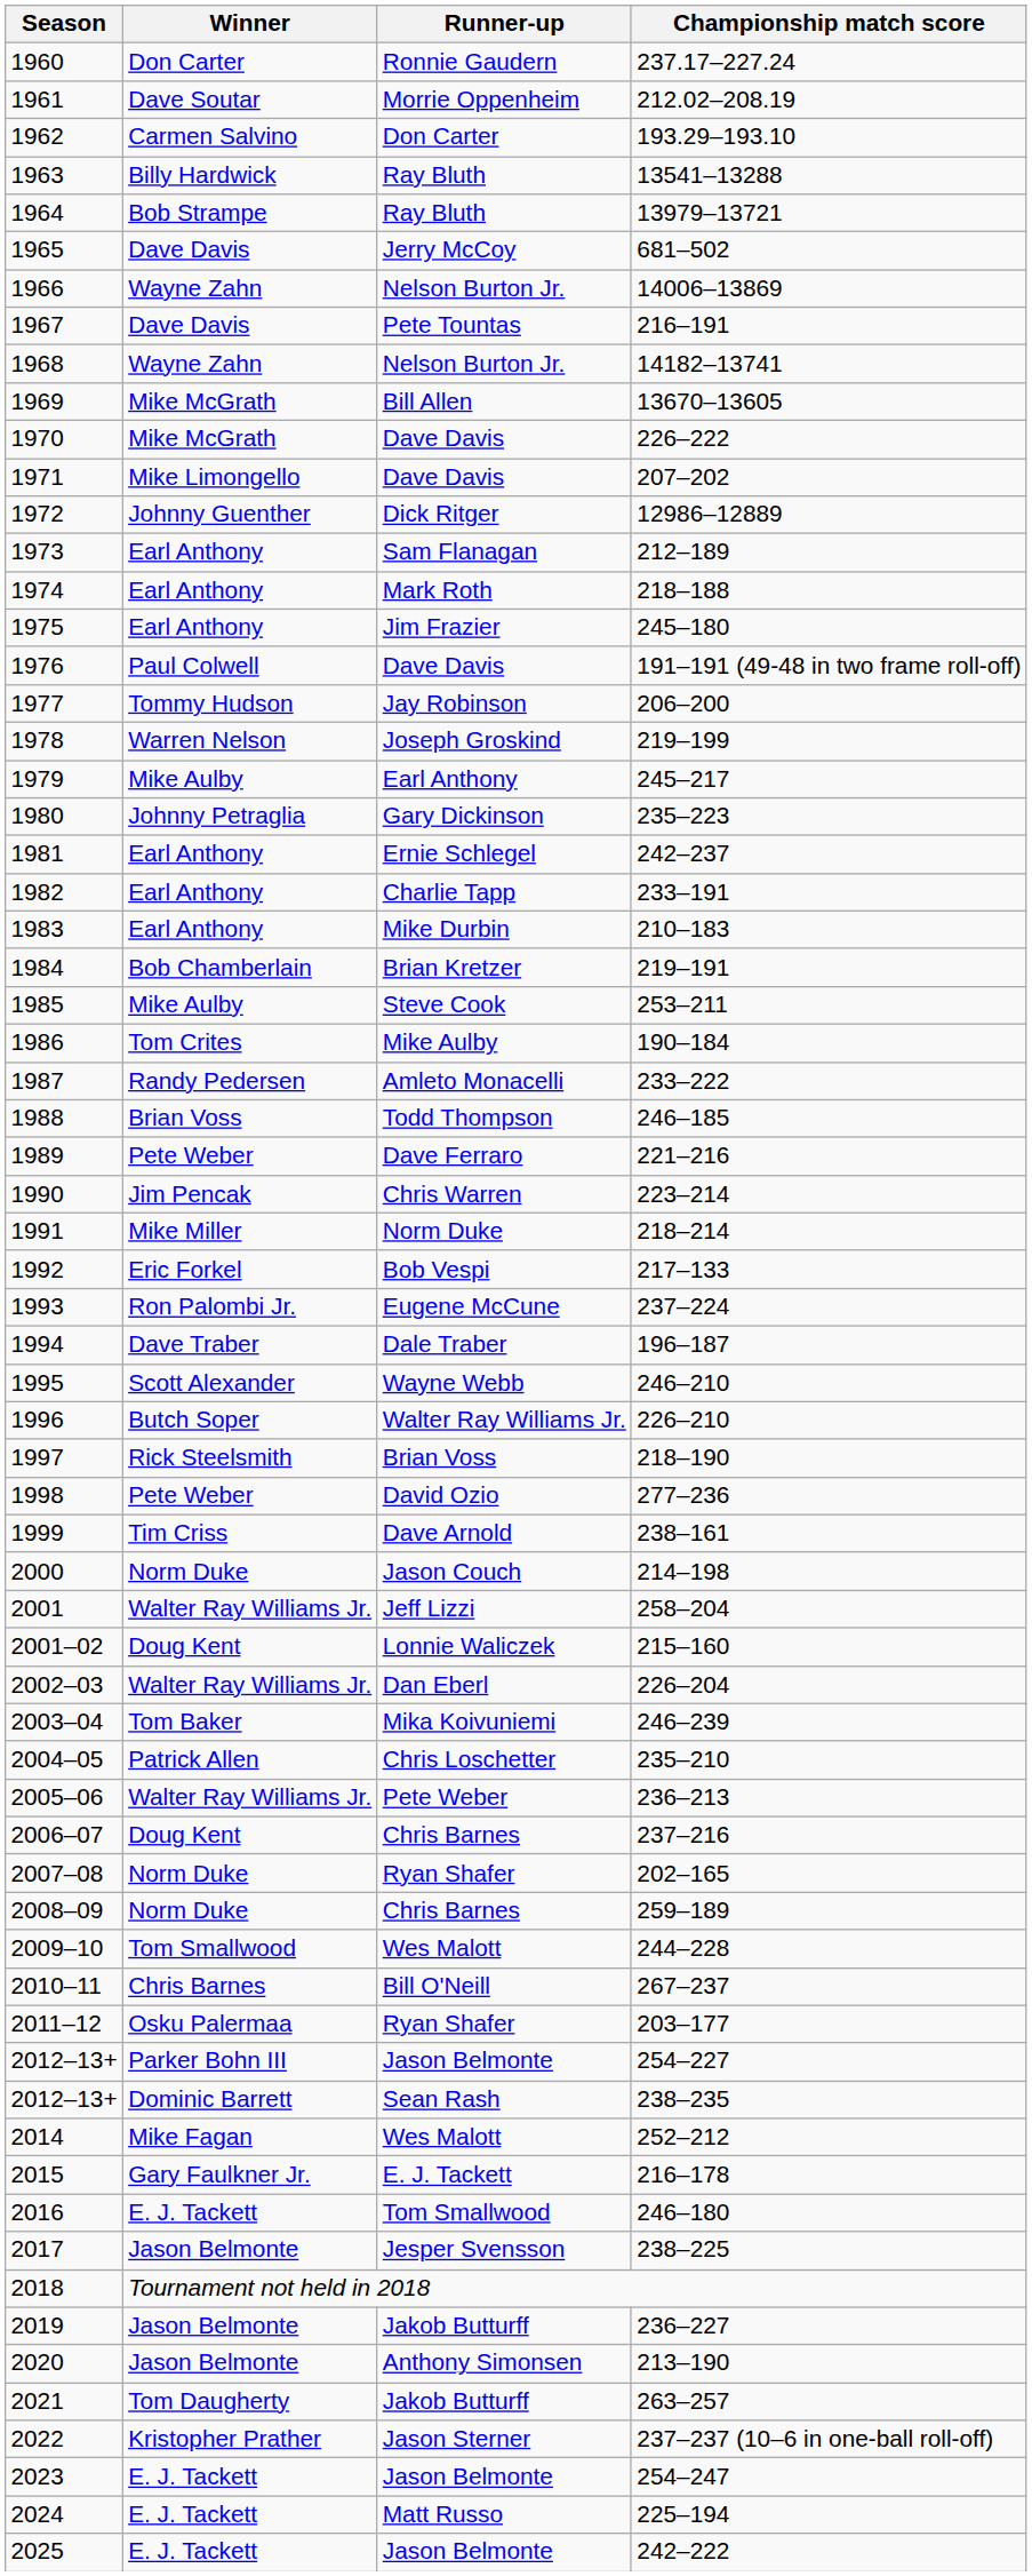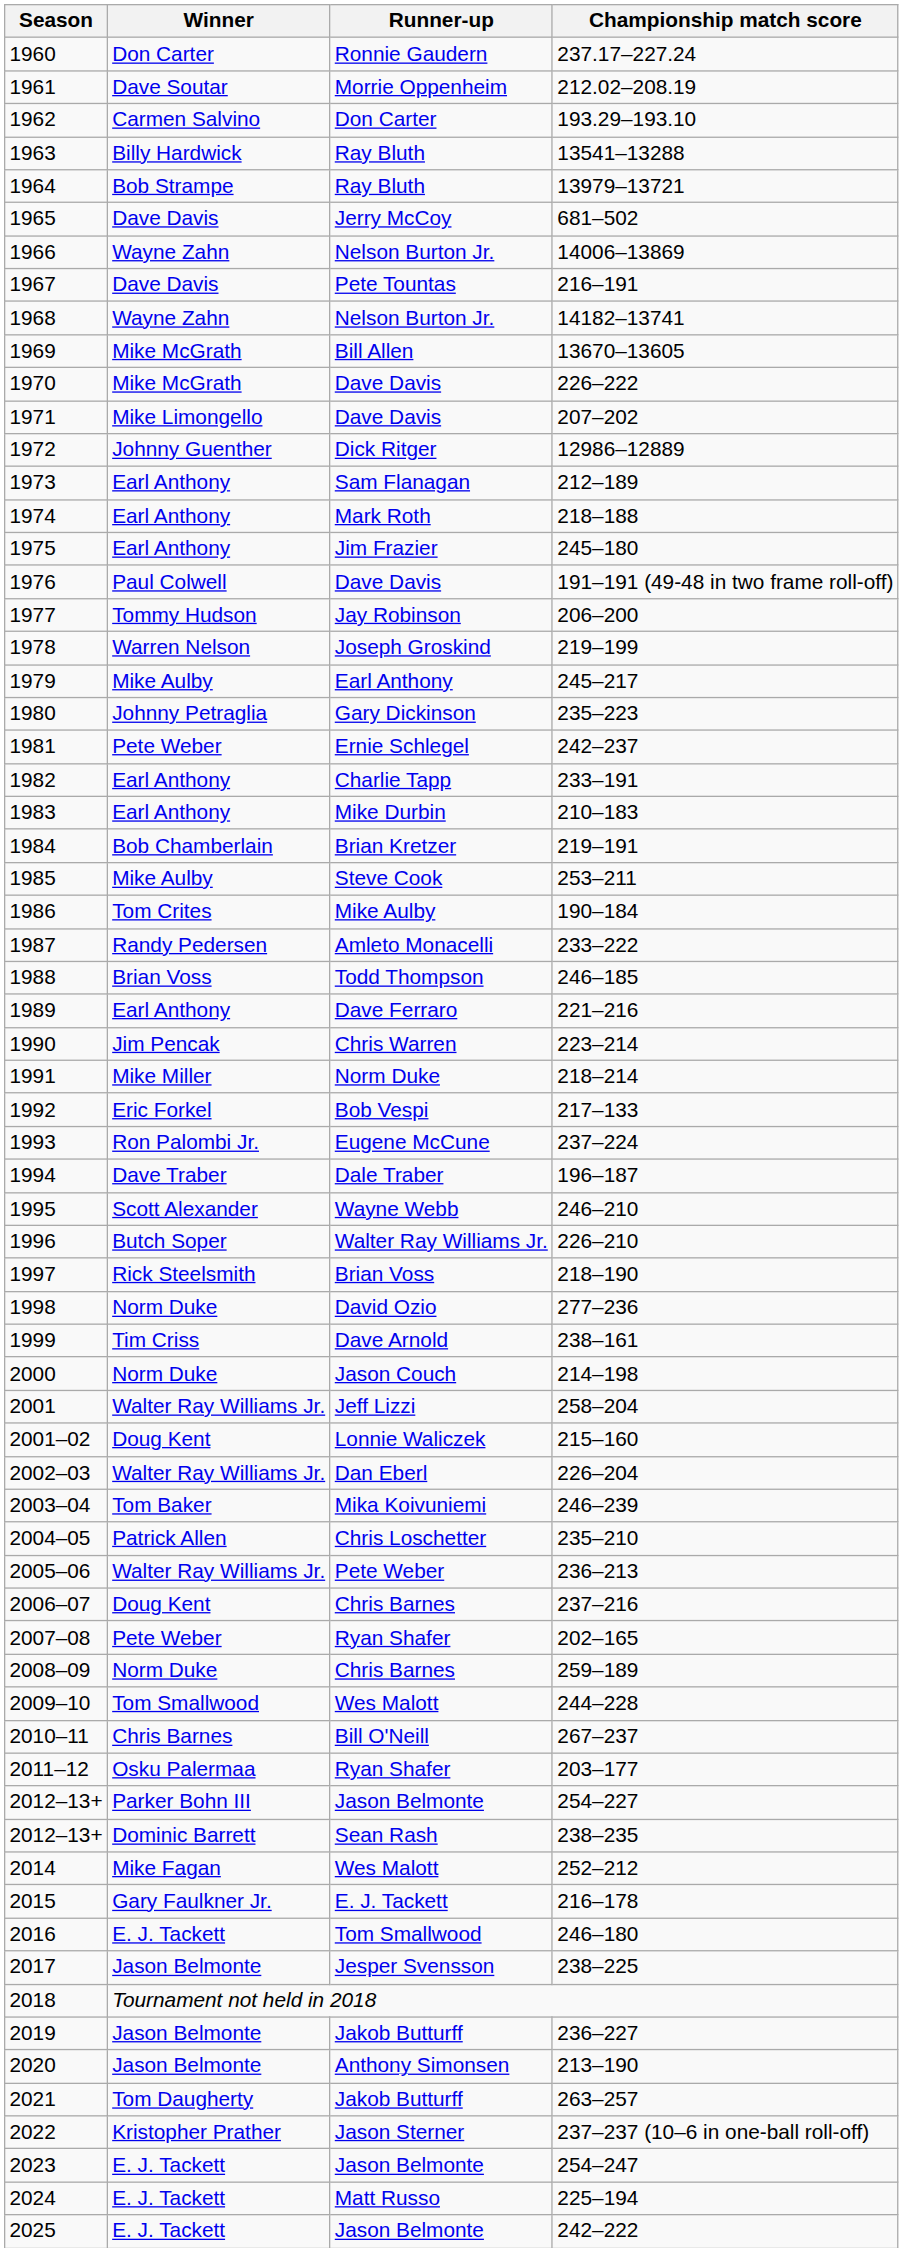 <table class="wikitable">
 <tr>
 <th>Season</th>
 <th>Winner</th>
 <th>Runner-up</th>
 <th>Championship match score</th>
 </tr>
 <tr>
 <td>1960</td>
 <td><a href='#'>Don Carter</a></td>
 <td><a href='#'>Ronnie Gaudern</a></td>
 <td>237.17–227.24</td>
 </tr>
 <tr>
 <td>1961</td>
 <td><a href='#'>Dave Soutar</a></td>
 <td><a href='#'>Morrie Oppenheim</a></td>
 <td>212.02–208.19</td>
 </tr>
 <tr>
 <td>1962</td>
 <td><a href='#'>Carmen Salvino</a></td>
 <td><a href='#'>Don Carter</a></td>
 <td>193.29–193.10</td>
 </tr>
 <tr>
 <td>1963</td>
 <td><a href='#'>Billy Hardwick</a></td>
 <td><a href='#'>Ray Bluth</a></td>
 <td>13541–13288</td>
 </tr>
 <tr>
 <td>1964</td>
 <td><a href='#'>Bob Strampe</a></td>
 <td><a href='#'>Ray Bluth</a></td>
 <td>13979–13721</td>
 </tr>
 <tr>
 <td>1965</td>
 <td><a href='#'>Dave Davis</a></td>
 <td><a href='#'>Jerry McCoy</a></td>
 <td>681–502</td>
 </tr>
 <tr>
 <td>1966</td>
 <td><a href='#'>Wayne Zahn</a></td>
 <td><a href='#'>Nelson Burton Jr.</a></td>
 <td>14006–13869</td>
 </tr>
 <tr>
 <td>1967</td>
 <td><a href='#'>Dave Davis</a></td>
 <td><a href='#'>Pete Tountas</a></td>
 <td>216–191</td>
 </tr>
 <tr>
 <td>1968</td>
 <td><a href='#'>Wayne Zahn</a></td>
 <td><a href='#'>Nelson Burton Jr.</a></td>
 <td>14182–13741</td>
 </tr>
 <tr>
 <td>1969</td>
 <td><a href='#'>Mike McGrath</a></td>
 <td><a href='#'>Bill Allen</a></td>
 <td>13670–13605</td>
 </tr>
 <tr>
 <td>1970</td>
 <td><a href='#'>Mike McGrath</a></td>
 <td><a href='#'>Dave Davis</a></td>
 <td>226–222</td>
 </tr>
 <tr>
 <td>1971</td>
 <td><a href='#'>Mike Limongello</a></td>
 <td><a href='#'>Dave Davis</a></td>
 <td>207–202</td>
 </tr>
 <tr>
 <td>1972</td>
 <td><a href='#'>Johnny Guenther</a></td>
 <td><a href='#'>Dick Ritger</a></td>
 <td>12986–12889</td>
 </tr>
 <tr>
 <td>1973</td>
 <td><a href='#'>Earl Anthony</a></td>
 <td><a href='#'>Sam Flanagan</a></td>
 <td>212–189</td>
 </tr>
 <tr>
 <td>1974</td>
 <td><a href='#'>Earl Anthony</a></td>
 <td><a href='#'>Mark Roth</a></td>
 <td>218–188</td>
 </tr>
 <tr>
 <td>1975</td>
 <td><a href='#'>Earl Anthony</a></td>
 <td><a href='#'>Jim Frazier</a></td>
 <td>245–180</td>
 </tr>
 <tr>
 <td>1976</td>
 <td><a href='#'>Paul Colwell</a></td>
 <td><a href='#'>Dave Davis</a></td>
 <td>191–191 (49-48 in two frame roll-off)</td>
 </tr>
 <tr>
 <td>1977</td>
 <td><a href='#'>Tommy Hudson</a></td>
 <td><a href='#'>Jay Robinson</a></td>
 <td>206–200</td>
 </tr>
 <tr>
 <td>1978</td>
 <td><a href='#'>Warren Nelson</a></td>
 <td><a href='#'>Joseph Groskind</a></td>
 <td>219–199</td>
 </tr>
 <tr>
 <td>1979</td>
 <td><a href='#'>Mike Aulby</a></td>
 <td><a href='#'>Earl Anthony</a></td>
 <td>245–217</td>
 </tr>
 <tr>
 <td>1980</td>
 <td><a href='#'>Johnny Petraglia</a></td>
 <td><a href='#'>Gary Dickinson</a></td>
 <td>235–223</td>
 </tr>
 <tr>
 <td>1981</td>
-<td><a href='#'>Earl Anthony</a></td>
+<td><a href='#'>Pete Weber</a></td>
 <td><a href='#'>Ernie Schlegel</a></td>
 <td>242–237</td>
 </tr>
 <tr>
 <td>1982</td>
 <td><a href='#'>Earl Anthony</a></td>
 <td><a href='#'>Charlie Tapp</a></td>
 <td>233–191</td>
 </tr>
 <tr>
 <td>1983</td>
 <td><a href='#'>Earl Anthony</a></td>
 <td><a href='#'>Mike Durbin</a></td>
 <td>210–183</td>
 </tr>
 <tr>
 <td>1984</td>
 <td><a href='#'>Bob Chamberlain</a></td>
 <td><a href='#'>Brian Kretzer</a></td>
 <td>219–191</td>
 </tr>
 <tr>
 <td>1985</td>
 <td><a href='#'>Mike Aulby</a></td>
 <td><a href='#'>Steve Cook</a></td>
 <td>253–211</td>
 </tr>
 <tr>
 <td>1986</td>
 <td><a href='#'>Tom Crites</a></td>
 <td><a href='#'>Mike Aulby</a></td>
 <td>190–184</td>
 </tr>
 <tr>
 <td>1987</td>
 <td><a href='#'>Randy Pedersen</a></td>
 <td><a href='#'>Amleto Monacelli</a></td>
 <td>233–222</td>
 </tr>
 <tr>
 <td>1988</td>
 <td><a href='#'>Brian Voss</a></td>
 <td><a href='#'>Todd Thompson</a></td>
 <td>246–185</td>
 </tr>
 <tr>
 <td>1989</td>
-<td><a href='#'>Pete Weber</a></td>
+<td><a href='#'>Earl Anthony</a></td>
 <td><a href='#'>Dave Ferraro</a></td>
 <td>221–216</td>
 </tr>
 <tr>
 <td>1990</td>
 <td><a href='#'>Jim Pencak</a></td>
 <td><a href='#'>Chris Warren</a></td>
 <td>223–214</td>
 </tr>
 <tr>
 <td>1991</td>
 <td><a href='#'>Mike Miller</a></td>
 <td><a href='#'>Norm Duke</a></td>
 <td>218–214</td>
 </tr>
 <tr>
 <td>1992</td>
 <td><a href='#'>Eric Forkel</a></td>
 <td><a href='#'>Bob Vespi</a></td>
 <td>217–133</td>
 </tr>
 <tr>
 <td>1993</td>
 <td><a href='#'>Ron Palombi Jr.</a></td>
 <td><a href='#'>Eugene McCune</a></td>
 <td>237–224</td>
 </tr>
 <tr>
 <td>1994</td>
 <td><a href='#'>Dave Traber</a></td>
 <td><a href='#'>Dale Traber</a></td>
 <td>196–187</td>
 </tr>
 <tr>
 <td>1995</td>
 <td><a href='#'>Scott Alexander</a></td>
 <td><a href='#'>Wayne Webb</a></td>
 <td>246–210</td>
 </tr>
 <tr>
 <td>1996</td>
 <td><a href='#'>Butch Soper</a></td>
 <td><a href='#'>Walter Ray Williams Jr.</a></td>
 <td>226–210</td>
 </tr>
 <tr>
 <td>1997</td>
 <td><a href='#'>Rick Steelsmith</a></td>
 <td><a href='#'>Brian Voss</a></td>
 <td>218–190</td>
 </tr>
 <tr>
 <td>1998</td>
-<td><a href='#'>Pete Weber</a></td>
+<td><a href='#'>Norm Duke</a></td>
 <td><a href='#'>David Ozio</a></td>
 <td>277–236</td>
 </tr>
 <tr>
 <td>1999</td>
 <td><a href='#'>Tim Criss</a></td>
 <td><a href='#'>Dave Arnold</a></td>
 <td>238–161</td>
 </tr>
 <tr>
 <td>2000</td>
 <td><a href='#'>Norm Duke</a></td>
 <td><a href='#'>Jason Couch</a></td>
 <td>214–198</td>
 </tr>
 <tr>
 <td>2001</td>
 <td><a href='#'>Walter Ray Williams Jr.</a></td>
 <td><a href='#'>Jeff Lizzi</a></td>
 <td>258–204</td>
 </tr>
 <tr>
 <td>2001–02</td>
 <td><a href='#'>Doug Kent</a></td>
 <td><a href='#'>Lonnie Waliczek</a></td>
 <td>215–160</td>
 </tr>
 <tr>
 <td>2002–03</td>
 <td><a href='#'>Walter Ray Williams Jr.</a></td>
 <td><a href='#'>Dan Eberl</a></td>
 <td>226–204</td>
 </tr>
 <tr>
 <td>2003–04</td>
 <td><a href='#'>Tom Baker</a></td>
 <td><a href='#'>Mika Koivuniemi</a></td>
 <td>246–239</td>
 </tr>
 <tr>
 <td>2004–05</td>
 <td><a href='#'>Patrick Allen</a></td>
 <td><a href='#'>Chris Loschetter</a></td>
 <td>235–210</td>
 </tr>
 <tr>
 <td>2005–06</td>
 <td><a href='#'>Walter Ray Williams Jr.</a></td>
 <td><a href='#'>Pete Weber</a></td>
 <td>236–213</td>
 </tr>
 <tr>
 <td>2006–07</td>
 <td><a href='#'>Doug Kent</a></td>
 <td><a href='#'>Chris Barnes</a></td>
 <td>237–216</td>
 </tr>
 <tr>
 <td>2007–08</td>
-<td><a href='#'>Norm Duke</a></td>
+<td><a href='#'>Pete Weber</a></td>
 <td><a href='#'>Ryan Shafer</a></td>
 <td>202–165</td>
 </tr>
 <tr>
 <td>2008–09</td>
 <td><a href='#'>Norm Duke</a></td>
 <td><a href='#'>Chris Barnes</a></td>
 <td>259–189</td>
 </tr>
 <tr>
 <td>2009–10</td>
 <td><a href='#'>Tom Smallwood</a></td>
 <td><a href='#'>Wes Malott</a></td>
 <td>244–228</td>
 </tr>
 <tr>
 <td>2010–11</td>
 <td><a href='#'>Chris Barnes</a></td>
 <td><a href='#'>Bill O'Neill</a></td>
 <td>267–237</td>
 </tr>
 <tr>
 <td>2011–12</td>
 <td><a href='#'>Osku Palermaa</a></td>
 <td><a href='#'>Ryan Shafer</a></td>
 <td>203–177</td>
 </tr>
 <tr>
 <td>2012–13+</td>
 <td><a href='#'>Parker Bohn III</a></td>
 <td><a href='#'>Jason Belmonte</a></td>
 <td>254–227</td>
 </tr>
 <tr>
 <td>2012–13+</td>
 <td><a href='#'>Dominic Barrett</a></td>
 <td><a href='#'>Sean Rash</a></td>
 <td>238–235</td>
 </tr>
 <tr>
 <td>2014</td>
 <td><a href='#'>Mike Fagan</a></td>
 <td><a href='#'>Wes Malott</a></td>
 <td>252–212</td>
 </tr>
 <tr>
 <td>2015</td>
 <td><a href='#'>Gary Faulkner Jr.</a></td>
 <td><a href='#'>E. J. Tackett</a></td>
 <td>216–178</td>
 </tr>
 <tr>
 <td>2016</td>
 <td><a href='#'>E. J. Tackett</a></td>
 <td><a href='#'>Tom Smallwood</a></td>
 <td>246–180</td>
 </tr>
 <tr>
 <td>2017</td>
 <td><a href='#'>Jason Belmonte</a></td>
 <td><a href='#'>Jesper Svensson</a></td>
 <td>238–225</td>
 </tr>
 <tr>
 <td>2018</td>
 <td colspan="3"><em>Tournament not held in 2018</em></td>
 </tr>
 <tr>
 <td>2019</td>
 <td><a href='#'>Jason Belmonte</a></td>
 <td><a href='#'>Jakob Butturff</a></td>
 <td>236–227</td>
 </tr>
 <tr>
 <td>2020</td>
 <td><a href='#'>Jason Belmonte</a></td>
 <td><a href='#'>Anthony Simonsen</a></td>
 <td>213–190</td>
 </tr>
 <tr>
 <td>2021</td>
 <td><a href='#'>Tom Daugherty</a></td>
 <td><a href='#'>Jakob Butturff</a></td>
 <td>263–257</td>
 </tr>
 <tr>
 <td>2022</td>
 <td><a href='#'>Kristopher Prather</a></td>
 <td><a href='#'>Jason Sterner</a></td>
 <td>237–237 (10–6 in one-ball roll-off)</td>
 </tr>
 <tr>
 <td>2023</td>
 <td><a href='#'>E. J. Tackett</a></td>
 <td><a href='#'>Jason Belmonte</a></td>
 <td>254–247</td>
 </tr>
 <tr>
 <td>2024</td>
 <td><a href='#'>E. J. Tackett</a></td>
 <td><a href='#'>Matt Russo</a></td>
 <td>225–194</td>
 </tr>
 <tr>
 <td>2025</td>
 <td><a href='#'>E. J. Tackett</a></td>
 <td><a href='#'>Jason Belmonte</a></td>
 <td>242–222</td>
 </tr>
 </table>
